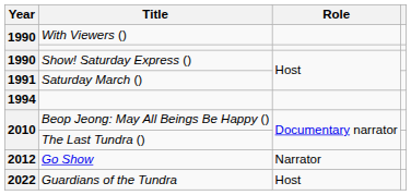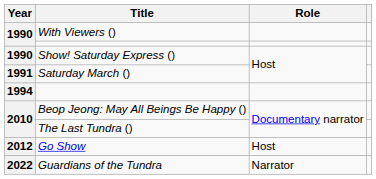 <table class="wikitable plainrowheaders sortable">
 <tr>
 <th scope="col">Year</th>
 <th scope="col">Title</th>
 <th scope="col">Role</th>
 <th scope="col" class="unsortable"></th>
 </tr>
 <tr>
 <th scope="row" rowspan="2">1990</th>
 <td><em>With Viewers</em> ()</td>
 <td></td>
 <td style="text-align:center"></td>
 </tr>
 <tr>
 <td><em></em></td>
 <td></td>
 <td style="text-align:center"></td>
 </tr>
 <tr>
 <th scope="row">1990</th>
 <td><em>Show! Saturday Express</em> ()</td>
 <td rowspan="2">Host</td>
 <td style="text-align:center"></td>
 </tr>
 <tr>
 <th scope="row">1991</th>
 <td><em>Saturday March</em> ()</td>
 <td style="text-align:center"></td>
 </tr>
 <tr>
 <th scope="row">1994</th>
 <td><em></em></td>
 <td></td>
 <td style="text-align:center"></td>
 </tr>
 <tr>
 <th scope="row" rowspan="2">2010</th>
 <td><em>Beop Jeong: May All Beings Be Happy</em> ()</td>
 <td rowspan="2"><a href='#'>Documentary</a> narrator</td>
 <td style="text-align:center"></td>
 </tr>
 <tr>
 <td><em>The Last Tundra</em> ()</td>
 <td style="text-align:center"></td>
 </tr>
 <tr>
 <th scope="row">2012</th>
 <td><em><a href='#'>Go Show</a></em></td>
-<td>Narrator</td>
+<td>Host</td>
 <td style="text-align:center"></td>
 </tr>
 <tr>
 <th scope="row">2022</th>
 <td><em>Guardians of the Tundra</em></td>
-<td>Host</td>
+<td>Narrator</td>
 <td style="text-align:center"></td>
 </tr>
 </table>
